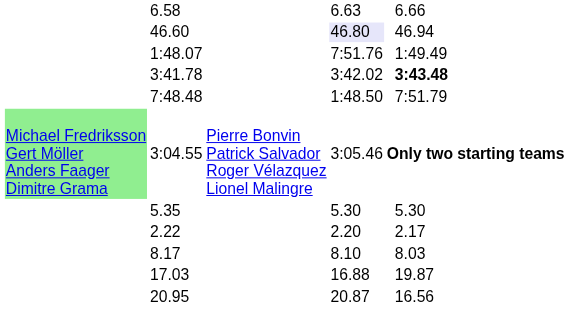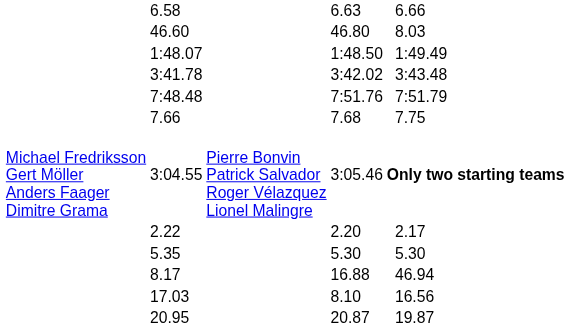 <table>
 <tr>
 <td></td>
 <td></td>
 <td>6.58 </td>
 <td></td>
 <td>6.63</td>
 <td></td>
 <td>6.66</td>
 </tr>
 <tr>
 <td></td>
 <td></td>
 <td>46.60</td>
 <td></td>
-<td style="background: lavender;">46.80</td>
+<td>46.80</td>
 <td></td>
-<td>46.94</td>
+<td>8.03</td>
 </tr>
 <tr>
 <td></td>
 <td></td>
 <td>1:48.07</td>
 <td></td>
-<td>7:51.76</td>
+<td>1:48.50</td>
 <td></td>
 <td>1:49.49</td>
 </tr>
 <tr>
 <td></td>
 <td></td>
 <td>3:41.78</td>
 <td></td>
 <td>3:42.02</td>
 <td></td>
-<td><strong>3:43.48</strong></td>
+<td>3:43.48</td>
 </tr>
 <tr>
 <td></td>
 <td></td>
 <td>7:48.48</td>
 <td></td>
-<td>1:48.50</td>
+<td>7:51.76</td>
 <td></td>
 <td>7:51.79</td>
 </tr>
 <tr>
 <td></td>
-<td style="background: lightgreen;"><br><a href='#'>Michael Fredriksson</a><br><a href='#'>Gert Möller</a><br><a href='#'>Anders Faager</a><br><a href='#'>Dimitre Grama</a></td>
+<td></td>
+<td>7.66 </td>
+<td></td>
+<td>7.68</td>
+<td></td>
+<td>7.75</td>
+</tr>
+<tr>
+<td></td>
+<td><br><a href='#'>Michael Fredriksson</a><br><a href='#'>Gert Möller</a><br><a href='#'>Anders Faager</a><br><a href='#'>Dimitre Grama</a></td>
 <td>3:04.55</td>
 <td><br><a href='#'>Pierre Bonvin</a><br><a href='#'>Patrick Salvador</a><br><a href='#'>Roger Vélazquez</a><br><a href='#'>Lionel Malingre</a></td>
 <td>3:05.46</td>
 <th colspan=2>Only two starting teams</th>
+</tr>
+<tr>
+<td></td>
+<td></td>
+<td>2.22</td>
+<td></td>
+<td>2.20</td>
+<td></td>
+<td>2.17</td>
 </tr>
 <tr>
 <td></td>
 <td></td>
 <td>5.35</td>
 <td></td>
 <td>5.30</td>
 <td></td>
 <td>5.30</td>
 </tr>
 <tr>
 <td></td>
 <td></td>
-<td>2.22</td>
-<td></td>
-<td>2.20</td>
-<td></td>
-<td>2.17</td>
-</tr>
-<tr>
-<td></td>
-<td></td>
 <td>8.17</td>
 <td></td>
-<td>8.10</td>
+<td>16.88</td>
 <td></td>
-<td>8.03</td>
+<td>46.94</td>
 </tr>
 <tr>
 <td></td>
 <td></td>
 <td>17.03 </td>
 <td></td>
-<td>16.88</td>
+<td>8.10</td>
 <td></td>
-<td>19.87</td>
+<td>16.56</td>
 </tr>
 <tr>
 <td></td>
 <td></td>
 <td>20.95  </td>
 <td></td>
 <td>20.87</td>
 <td></td>
-<td>16.56</td>
+<td>19.87</td>
 </tr>
 </table>
